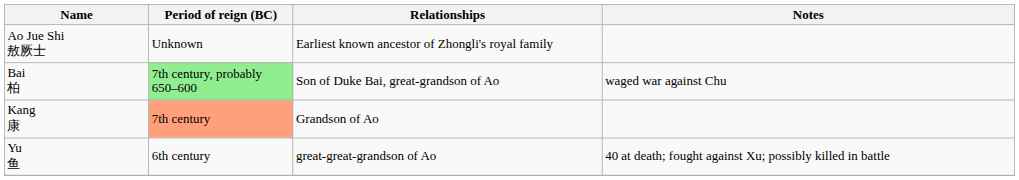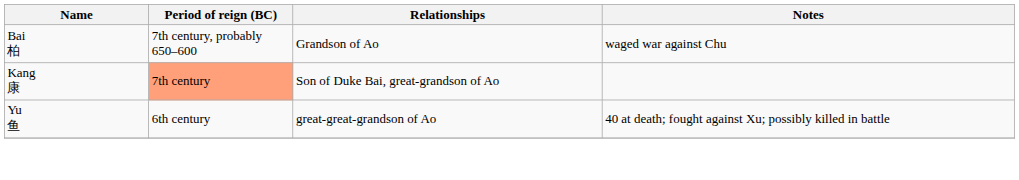 <table class="wikitable" >
 <tr>
 <th width=7%>Name</th>
 <th width=7%>Period of reign (BC)</th>
 <th width=15%>Relationships</th>
 <th width=20%>Notes</th>
 </tr>
 <tr>
-<td>Ao Jue Shi<br>敖厥士</td>
-<td>Unknown</td>
-<td>Earliest known ancestor of Zhongli's royal family</td>
-<td></td>
-</tr>
-<tr>
 <td>Bai<br>柏</td>
-<td style="background: lightgreen;">7th century, probably 650–600</td>
-<td>Son of Duke Bai, great-grandson of Ao</td>
+<td>7th century, probably 650–600</td>
+<td>Grandson of Ao</td>
 <td>waged war against Chu</td>
 </tr>
 <tr>
 <td>Kang<br>康</td>
 <td style="background: lightsalmon;"> 7th century</td>
-<td>Grandson of Ao</td>
+<td>Son of Duke Bai, great-grandson of Ao</td>
 <td></td>
 </tr>
 <tr>
 <td>Yu<br>鱼</td>
 <td> 6th century</td>
 <td>great-great-grandson of Ao</td>
 <td> 40 at death; fought against Xu; possibly killed in battle</td>
 </tr>
 <tr>
 </tr>
 </table>
